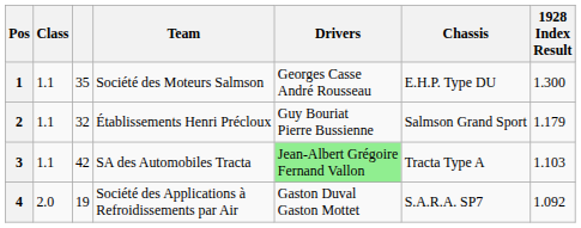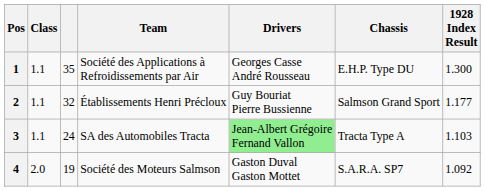 <table class="wikitable" style="font-size: 95%;">
 <tr>
 <th>Pos</th>
 <th>Class</th>
 <th></th>
 <th>Team</th>
 <th>Drivers</th>
 <th>Chassis</th>
 <th>1928<br> Index<br>Result</th>
 </tr>
 <tr>
 <th>1</th>
 <td>1.1</td>
 <td>35</td>
-<td> Société des Moteurs Salmson</td>
+<td> Société des Applications à<br>Refroidissements par Air</td>
 <td> Georges Casse<br> André Rousseau</td>
 <td>E.H.P. Type DU</td>
 <td>1.300</td>
 </tr>
 <tr>
 <th>2</th>
 <td>1.1</td>
 <td>32</td>
 <td> Établissements Henri Précloux</td>
 <td> Guy Bouriat<br> Pierre Bussienne</td>
 <td>Salmson Grand Sport</td>
-<td>1.179</td>
+<td>1.177</td>
 </tr>
 <tr>
 <th>3</th>
 <td>1.1</td>
-<td>42</td>
+<td>24</td>
 <td> SA des Automobiles Tracta</td>
 <td style="background: lightgreen;"> Jean-Albert Grégoire<br> Fernand Vallon</td>
 <td>Tracta Type A</td>
 <td>1.103</td>
 </tr>
 <tr>
 <th>4</th>
 <td>2.0</td>
 <td>19</td>
-<td> Société des Applications à<br>Refroidissements par Air</td>
+<td> Société des Moteurs Salmson</td>
 <td> Gaston Duval<br> Gaston Mottet</td>
 <td>S.A.R.A. SP7</td>
 <td>1.092</td>
 </tr>
 </table>
